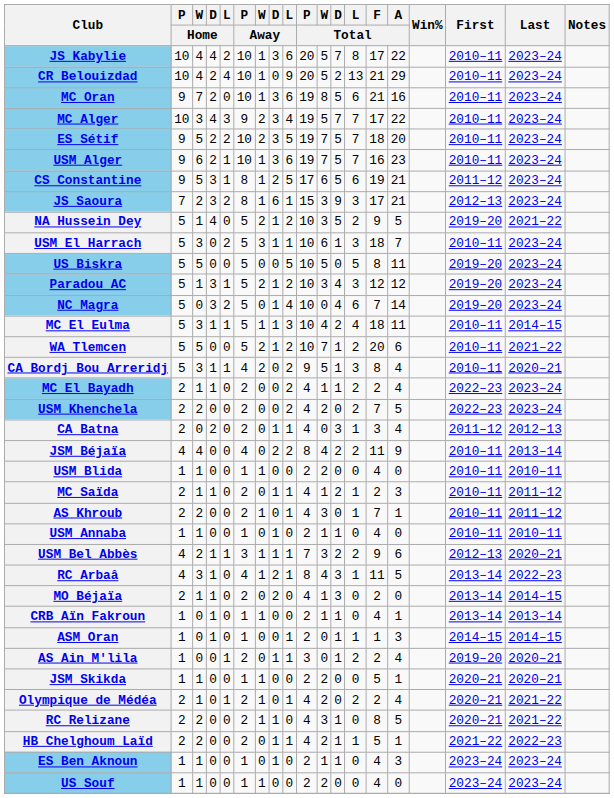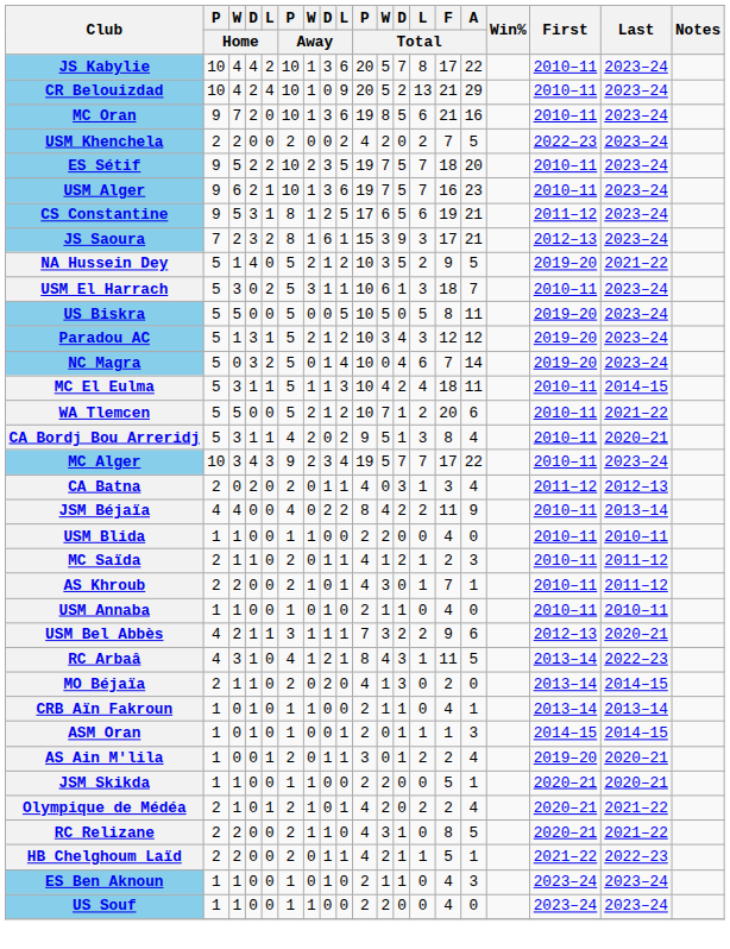 <table class="wikitable plainrowheaders sortable" style="text-align:center">
 <tr>
 <th scope="col" rowspan="2">Club</th>
 <th scope=col>P</th>
 <th scope=col>W</th>
 <th scope=col>D</th>
 <th scope=col>L</th>
 <th scope=col>P</th>
 <th scope=col>W</th>
 <th scope=col>D</th>
 <th scope=col>L</th>
 <th scope=col>P</th>
 <th scope=col>W</th>
 <th scope=col>D</th>
 <th scope=col>L</th>
 <th scope=col>F</th>
 <th scope=col>A</th>
 <th rowspan="2" scope="col">Win%</th>
 <th rowspan=2 scope=col>First</th>
 <th rowspan=2 scope=col>Last</th>
 <th class="unsortable" rowspan=2 scope=col>Notes</th>
 </tr>
 <tr class="unsortable">
 <th colspan="4">Home</th>
 <th colspan="4">Away</th>
 <th colspan="6">Total</th>
 </tr>
 <tr>
 <th scope="row" style="background:#87CEEB"><a href='#'>JS Kabylie</a></th>
 <td>10</td>
 <td>4</td>
 <td>4</td>
 <td>2</td>
 <td>10</td>
 <td>1</td>
 <td>3</td>
 <td>6</td>
 <td>20</td>
 <td>5</td>
 <td>7</td>
 <td>8</td>
 <td>17</td>
 <td>22</td>
 <td></td>
 <td><a href='#'>2010–11</a></td>
 <td><a href='#'>2023–24</a></td>
 <td></td>
 </tr>
 <tr>
 <th scope="row" style="background:#87CEEB"><a href='#'>CR Belouizdad</a></th>
 <td>10</td>
 <td>4</td>
 <td>2</td>
 <td>4</td>
 <td>10</td>
 <td>1</td>
 <td>0</td>
 <td>9</td>
 <td>20</td>
 <td>5</td>
 <td>2</td>
 <td>13</td>
 <td>21</td>
 <td>29</td>
 <td></td>
 <td><a href='#'>2010–11</a></td>
 <td><a href='#'>2023–24</a></td>
 <td></td>
 </tr>
 <tr>
 <th scope="row" style="background:#87CEEB"><a href='#'>MC Oran</a></th>
 <td>9</td>
 <td>7</td>
 <td>2</td>
 <td>0</td>
 <td>10</td>
 <td>1</td>
 <td>3</td>
 <td>6</td>
 <td>19</td>
 <td>8</td>
 <td>5</td>
 <td>6</td>
 <td>21</td>
 <td>16</td>
 <td></td>
 <td><a href='#'>2010–11</a></td>
 <td><a href='#'>2023–24</a></td>
 <td></td>
 </tr>
 <tr>
-<th scope="row" style="background:#87CEEB"><a href='#'>MC Alger</a></th>
-<td>10</td>
-<td>3</td>
+<th scope="row" style="background:#87CEEB"><a href='#'>USM Khenchela</a></th>
+<td>2</td>
+<td>2</td>
+<td>0</td>
+<td>0</td>
+<td>2</td>
+<td>0</td>
+<td>0</td>
+<td>2</td>
 <td>4</td>
-<td>3</td>
-<td>9</td>
 <td>2</td>
-<td>3</td>
-<td>4</td>
-<td>19</td>
+<td>0</td>
+<td>2</td>
+<td>7</td>
 <td>5</td>
-<td>7</td>
-<td>7</td>
-<td>17</td>
-<td>22</td>
 <td></td>
-<td><a href='#'>2010–11</a></td>
+<td><a href='#'>2022–23</a></td>
 <td><a href='#'>2023–24</a></td>
 <td></td>
 </tr>
 <tr>
 <th scope="row" style="background:#87CEEB"><a href='#'>ES Sétif</a></th>
 <td>9</td>
 <td>5</td>
 <td>2</td>
 <td>2</td>
 <td>10</td>
 <td>2</td>
 <td>3</td>
 <td>5</td>
 <td>19</td>
 <td>7</td>
 <td>5</td>
 <td>7</td>
 <td>18</td>
 <td>20</td>
 <td></td>
 <td><a href='#'>2010–11</a></td>
 <td><a href='#'>2023–24</a></td>
 <td></td>
 </tr>
 <tr>
 <th scope="row" style="background:#87CEEB"><a href='#'>USM Alger</a></th>
 <td>9</td>
 <td>6</td>
 <td>2</td>
 <td>1</td>
 <td>10</td>
 <td>1</td>
 <td>3</td>
 <td>6</td>
 <td>19</td>
 <td>7</td>
 <td>5</td>
 <td>7</td>
 <td>16</td>
 <td>23</td>
 <td></td>
 <td><a href='#'>2010–11</a></td>
 <td><a href='#'>2023–24</a></td>
 <td></td>
 </tr>
 <tr>
 <th scope="row" style="background:#87CEEB"><a href='#'>CS Constantine</a></th>
 <td>9</td>
 <td>5</td>
 <td>3</td>
 <td>1</td>
 <td>8</td>
 <td>1</td>
 <td>2</td>
 <td>5</td>
 <td>17</td>
 <td>6</td>
 <td>5</td>
 <td>6</td>
 <td>19</td>
 <td>21</td>
 <td></td>
 <td><a href='#'>2011–12</a></td>
 <td><a href='#'>2023–24</a></td>
 <td></td>
 </tr>
 <tr>
 <th scope="row" style="background:#87CEEB"><a href='#'>JS Saoura</a></th>
 <td>7</td>
 <td>2</td>
 <td>3</td>
 <td>2</td>
 <td>8</td>
 <td>1</td>
 <td>6</td>
 <td>1</td>
 <td>15</td>
 <td>3</td>
 <td>9</td>
 <td>3</td>
 <td>17</td>
 <td>21</td>
 <td></td>
 <td><a href='#'>2012–13</a></td>
 <td><a href='#'>2023–24</a></td>
 <td></td>
 </tr>
 <tr>
 <th scope="row"><a href='#'>NA Hussein Dey</a></th>
 <td>5</td>
 <td>1</td>
 <td>4</td>
 <td>0</td>
 <td>5</td>
 <td>2</td>
 <td>1</td>
 <td>2</td>
 <td>10</td>
 <td>3</td>
 <td>5</td>
 <td>2</td>
 <td>9</td>
 <td>5</td>
 <td></td>
 <td><a href='#'>2019–20</a></td>
 <td><a href='#'>2021–22</a></td>
 <td></td>
 </tr>
 <tr>
 <th scope="row"><a href='#'>USM El Harrach</a></th>
 <td>5</td>
 <td>3</td>
 <td>0</td>
 <td>2</td>
 <td>5</td>
 <td>3</td>
 <td>1</td>
 <td>1</td>
 <td>10</td>
 <td>6</td>
 <td>1</td>
 <td>3</td>
 <td>18</td>
 <td>7</td>
 <td></td>
 <td><a href='#'>2010–11</a></td>
 <td><a href='#'>2023–24</a></td>
 <td></td>
 </tr>
 <tr>
 <th scope="row" style="background:#87CEEB"><a href='#'>US Biskra</a></th>
 <td>5</td>
 <td>5</td>
 <td>0</td>
 <td>0</td>
 <td>5</td>
 <td>0</td>
 <td>0</td>
 <td>5</td>
 <td>10</td>
 <td>5</td>
 <td>0</td>
 <td>5</td>
 <td>8</td>
 <td>11</td>
 <td></td>
 <td><a href='#'>2019–20</a></td>
 <td><a href='#'>2023–24</a></td>
 <td></td>
 </tr>
 <tr>
 <th scope="row" style="background:#87CEEB"><a href='#'>Paradou AC</a></th>
 <td>5</td>
 <td>1</td>
 <td>3</td>
 <td>1</td>
 <td>5</td>
 <td>2</td>
 <td>1</td>
 <td>2</td>
 <td>10</td>
 <td>3</td>
 <td>4</td>
 <td>3</td>
 <td>12</td>
 <td>12</td>
 <td></td>
 <td><a href='#'>2019–20</a></td>
 <td><a href='#'>2023–24</a></td>
 <td></td>
 </tr>
 <tr>
 <th scope="row" style="background:#87CEEB"><a href='#'>NC Magra</a></th>
 <td>5</td>
 <td>0</td>
 <td>3</td>
 <td>2</td>
 <td>5</td>
 <td>0</td>
 <td>1</td>
 <td>4</td>
 <td>10</td>
 <td>0</td>
 <td>4</td>
 <td>6</td>
 <td>7</td>
 <td>14</td>
 <td></td>
 <td><a href='#'>2019–20</a></td>
 <td><a href='#'>2023–24</a></td>
 <td></td>
 </tr>
 <tr>
 <th scope="row"><a href='#'>MC El Eulma</a></th>
 <td>5</td>
 <td>3</td>
 <td>1</td>
 <td>1</td>
 <td>5</td>
 <td>1</td>
 <td>1</td>
 <td>3</td>
 <td>10</td>
 <td>4</td>
 <td>2</td>
 <td>4</td>
 <td>18</td>
 <td>11</td>
 <td></td>
 <td><a href='#'>2010–11</a></td>
 <td><a href='#'>2014–15</a></td>
 <td></td>
 </tr>
 <tr>
 <th scope="row"><a href='#'>WA Tlemcen</a></th>
 <td>5</td>
 <td>5</td>
 <td>0</td>
 <td>0</td>
 <td>5</td>
 <td>2</td>
 <td>1</td>
 <td>2</td>
 <td>10</td>
 <td>7</td>
 <td>1</td>
 <td>2</td>
 <td>20</td>
 <td>6</td>
 <td></td>
 <td><a href='#'>2010–11</a></td>
 <td><a href='#'>2021–22</a></td>
 <td></td>
 </tr>
 <tr>
 <th scope="row"><a href='#'>CA Bordj Bou Arreridj</a></th>
 <td>5</td>
 <td>3</td>
 <td>1</td>
 <td>1</td>
 <td>4</td>
 <td>2</td>
 <td>0</td>
 <td>2</td>
 <td>9</td>
 <td>5</td>
 <td>1</td>
 <td>3</td>
 <td>8</td>
 <td>4</td>
 <td></td>
 <td><a href='#'>2010–11</a></td>
 <td><a href='#'>2020–21</a></td>
 <td></td>
 </tr>
 <tr>
-<th scope="row" style="background:#87CEEB"><a href='#'>MC El Bayadh</a></th>
+<th scope="row" style="background:#87CEEB"><a href='#'>MC Alger</a></th>
+<td>10</td>
+<td>3</td>
+<td>4</td>
+<td>3</td>
+<td>9</td>
 <td>2</td>
-<td>1</td>
-<td>1</td>
-<td>0</td>
-<td>2</td>
-<td>0</td>
-<td>0</td>
-<td>2</td>
+<td>3</td>
 <td>4</td>
-<td>1</td>
-<td>1</td>
-<td>2</td>
-<td>2</td>
-<td>4</td>
+<td>19</td>
+<td>5</td>
+<td>7</td>
+<td>7</td>
+<td>17</td>
+<td>22</td>
 <td></td>
-<td><a href='#'>2022–23</a></td>
-<td><a href='#'>2023–24</a></td>
-<td></td>
-</tr>
-<tr>
-<th scope="row" style="background:#87CEEB"><a href='#'>USM Khenchela</a></th>
-<td>2</td>
-<td>2</td>
-<td>0</td>
-<td>0</td>
-<td>2</td>
-<td>0</td>
-<td>0</td>
-<td>2</td>
-<td>4</td>
-<td>2</td>
-<td>0</td>
-<td>2</td>
-<td>7</td>
-<td>5</td>
-<td></td>
-<td><a href='#'>2022–23</a></td>
+<td><a href='#'>2010–11</a></td>
 <td><a href='#'>2023–24</a></td>
 <td></td>
 </tr>
 <tr>
 <th scope="row"><a href='#'>CA Batna</a></th>
 <td>2</td>
 <td>0</td>
 <td>2</td>
 <td>0</td>
 <td>2</td>
 <td>0</td>
 <td>1</td>
 <td>1</td>
 <td>4</td>
 <td>0</td>
 <td>3</td>
 <td>1</td>
 <td>3</td>
 <td>4</td>
 <td></td>
 <td><a href='#'>2011–12</a></td>
 <td><a href='#'>2012–13</a></td>
 <td></td>
 </tr>
 <tr>
 <th scope="row"><a href='#'>JSM Béjaïa</a></th>
 <td>4</td>
 <td>4</td>
 <td>0</td>
 <td>0</td>
 <td>4</td>
 <td>0</td>
 <td>2</td>
 <td>2</td>
 <td>8</td>
 <td>4</td>
 <td>2</td>
 <td>2</td>
 <td>11</td>
 <td>9</td>
 <td></td>
 <td><a href='#'>2010–11</a></td>
 <td><a href='#'>2013–14</a></td>
 <td></td>
 </tr>
 <tr>
 <th scope="row"><a href='#'>USM Blida</a></th>
 <td>1</td>
 <td>1</td>
 <td>0</td>
 <td>0</td>
 <td>1</td>
 <td>1</td>
 <td>0</td>
 <td>0</td>
 <td>2</td>
 <td>2</td>
 <td>0</td>
 <td>0</td>
 <td>4</td>
 <td>0</td>
 <td></td>
 <td><a href='#'>2010–11</a></td>
 <td><a href='#'>2010–11</a></td>
 <td></td>
 </tr>
 <tr>
 <th scope="row"><a href='#'>MC Saïda</a></th>
 <td>2</td>
 <td>1</td>
 <td>1</td>
 <td>0</td>
 <td>2</td>
 <td>0</td>
 <td>1</td>
 <td>1</td>
 <td>4</td>
 <td>1</td>
 <td>2</td>
 <td>1</td>
 <td>2</td>
 <td>3</td>
 <td></td>
 <td><a href='#'>2010–11</a></td>
 <td><a href='#'>2011–12</a></td>
 <td></td>
 </tr>
 <tr>
 <th scope="row"><a href='#'>AS Khroub</a></th>
 <td>2</td>
 <td>2</td>
 <td>0</td>
 <td>0</td>
 <td>2</td>
 <td>1</td>
 <td>0</td>
 <td>1</td>
 <td>4</td>
 <td>3</td>
 <td>0</td>
 <td>1</td>
 <td>7</td>
 <td>1</td>
 <td></td>
 <td><a href='#'>2010–11</a></td>
 <td><a href='#'>2011–12</a></td>
 <td></td>
 </tr>
 <tr>
 <th scope="row"><a href='#'>USM Annaba</a></th>
 <td>1</td>
 <td>1</td>
 <td>0</td>
 <td>0</td>
 <td>1</td>
 <td>0</td>
 <td>1</td>
 <td>0</td>
 <td>2</td>
 <td>1</td>
 <td>1</td>
 <td>0</td>
 <td>4</td>
 <td>0</td>
 <td></td>
 <td><a href='#'>2010–11</a></td>
 <td><a href='#'>2010–11</a></td>
 <td></td>
 </tr>
 <tr>
 <th scope="row"><a href='#'>USM Bel Abbès</a></th>
 <td>4</td>
 <td>2</td>
 <td>1</td>
 <td>1</td>
 <td>3</td>
 <td>1</td>
 <td>1</td>
 <td>1</td>
 <td>7</td>
 <td>3</td>
 <td>2</td>
 <td>2</td>
 <td>9</td>
 <td>6</td>
 <td></td>
 <td><a href='#'>2012–13</a></td>
 <td><a href='#'>2020–21</a></td>
 <td></td>
 </tr>
 <tr>
 <th scope="row"><a href='#'>RC Arbaâ</a></th>
 <td>4</td>
 <td>3</td>
 <td>1</td>
 <td>0</td>
 <td>4</td>
 <td>1</td>
 <td>2</td>
 <td>1</td>
 <td>8</td>
 <td>4</td>
 <td>3</td>
 <td>1</td>
 <td>11</td>
 <td>5</td>
 <td></td>
 <td><a href='#'>2013–14</a></td>
 <td><a href='#'>2022–23</a></td>
 <td></td>
 </tr>
 <tr>
 <th scope="row"><a href='#'>MO Béjaïa</a></th>
 <td>2</td>
 <td>1</td>
 <td>1</td>
 <td>0</td>
 <td>2</td>
 <td>0</td>
 <td>2</td>
 <td>0</td>
 <td>4</td>
 <td>1</td>
 <td>3</td>
 <td>0</td>
 <td>2</td>
 <td>0</td>
 <td></td>
 <td><a href='#'>2013–14</a></td>
 <td><a href='#'>2014–15</a></td>
 <td></td>
 </tr>
 <tr>
 <th scope="row"><a href='#'>CRB Aïn Fakroun</a></th>
 <td>1</td>
 <td>0</td>
 <td>1</td>
 <td>0</td>
 <td>1</td>
 <td>1</td>
 <td>0</td>
 <td>0</td>
 <td>2</td>
 <td>1</td>
 <td>1</td>
 <td>0</td>
 <td>4</td>
 <td>1</td>
 <td></td>
 <td><a href='#'>2013–14</a></td>
 <td><a href='#'>2013–14</a></td>
 <td></td>
 </tr>
 <tr>
 <th scope="row"><a href='#'>ASM Oran</a></th>
 <td>1</td>
 <td>0</td>
 <td>1</td>
 <td>0</td>
 <td>1</td>
 <td>0</td>
 <td>0</td>
 <td>1</td>
 <td>2</td>
 <td>0</td>
 <td>1</td>
 <td>1</td>
 <td>1</td>
 <td>3</td>
 <td></td>
 <td><a href='#'>2014–15</a></td>
 <td><a href='#'>2014–15</a></td>
 <td></td>
 </tr>
 <tr>
 <th scope="row"><a href='#'>AS Ain M'lila</a></th>
 <td>1</td>
 <td>0</td>
 <td>0</td>
 <td>1</td>
 <td>2</td>
 <td>0</td>
 <td>1</td>
 <td>1</td>
 <td>3</td>
 <td>0</td>
 <td>1</td>
 <td>2</td>
 <td>2</td>
 <td>4</td>
 <td></td>
 <td><a href='#'>2019–20</a></td>
 <td><a href='#'>2020–21</a></td>
 <td></td>
 </tr>
 <tr>
 <th scope="row"><a href='#'>JSM Skikda</a></th>
 <td>1</td>
 <td>1</td>
 <td>0</td>
 <td>0</td>
 <td>1</td>
 <td>1</td>
 <td>0</td>
 <td>0</td>
 <td>2</td>
 <td>2</td>
 <td>0</td>
 <td>0</td>
 <td>5</td>
 <td>1</td>
 <td></td>
 <td><a href='#'>2020–21</a></td>
 <td><a href='#'>2020–21</a></td>
 <td></td>
 </tr>
 <tr>
 <th scope="row"><a href='#'>Olympique de Médéa</a></th>
 <td>2</td>
 <td>1</td>
 <td>0</td>
 <td>1</td>
 <td>2</td>
 <td>1</td>
 <td>0</td>
 <td>1</td>
 <td>4</td>
 <td>2</td>
 <td>0</td>
 <td>2</td>
 <td>2</td>
 <td>4</td>
 <td></td>
 <td><a href='#'>2020–21</a></td>
 <td><a href='#'>2021–22</a></td>
 <td></td>
 </tr>
 <tr>
 <th scope="row"><a href='#'>RC Relizane</a></th>
 <td>2</td>
 <td>2</td>
 <td>0</td>
 <td>0</td>
 <td>2</td>
 <td>1</td>
 <td>1</td>
 <td>0</td>
 <td>4</td>
 <td>3</td>
 <td>1</td>
 <td>0</td>
 <td>8</td>
 <td>5</td>
 <td></td>
 <td><a href='#'>2020–21</a></td>
 <td><a href='#'>2021–22</a></td>
 <td></td>
 </tr>
 <tr>
 <th scope="row"><a href='#'>HB Chelghoum Laïd</a></th>
 <td>2</td>
 <td>2</td>
 <td>0</td>
 <td>0</td>
 <td>2</td>
 <td>0</td>
 <td>1</td>
 <td>1</td>
 <td>4</td>
 <td>2</td>
 <td>1</td>
 <td>1</td>
 <td>5</td>
 <td>1</td>
 <td></td>
 <td><a href='#'>2021–22</a></td>
 <td><a href='#'>2022–23</a></td>
 <td></td>
 </tr>
 <tr>
 <th scope="row" style="background:#87CEEB"><a href='#'>ES Ben Aknoun</a></th>
 <td>1</td>
 <td>1</td>
 <td>0</td>
 <td>0</td>
 <td>1</td>
 <td>0</td>
 <td>1</td>
 <td>0</td>
 <td>2</td>
 <td>1</td>
 <td>1</td>
 <td>0</td>
 <td>4</td>
 <td>3</td>
 <td></td>
 <td><a href='#'>2023–24</a></td>
 <td><a href='#'>2023–24</a></td>
 <td></td>
 </tr>
 <tr>
 <th scope="row" style="background:#87CEEB"><a href='#'>US Souf</a></th>
 <td>1</td>
 <td>1</td>
 <td>0</td>
 <td>0</td>
 <td>1</td>
 <td>1</td>
 <td>0</td>
 <td>0</td>
 <td>2</td>
 <td>2</td>
 <td>0</td>
 <td>0</td>
 <td>4</td>
 <td>0</td>
 <td></td>
 <td><a href='#'>2023–24</a></td>
 <td><a href='#'>2023–24</a></td>
 <td></td>
 </tr>
 <tr>
 </tr>
 </table>
